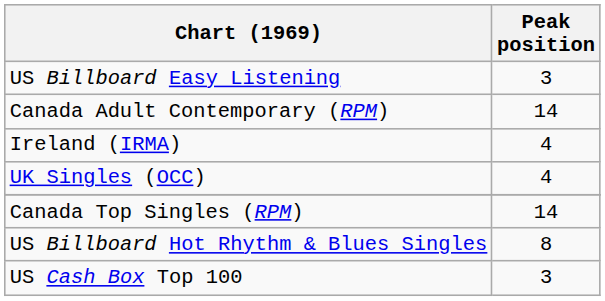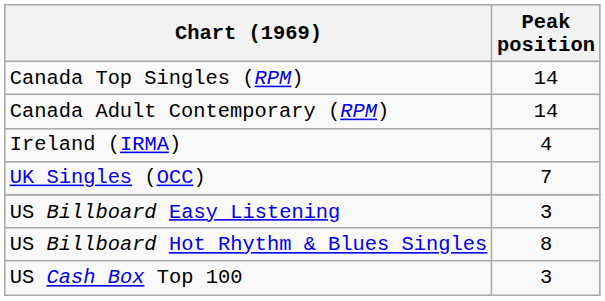 <table class="wikitable sortable">
 <tr>
 <th>Chart (1969)</th>
 <th>Peak<br>position</th>
 </tr>
 <tr>
-<td>US <em>Billboard</em> <a href='#'>Easy Listening</a></td>
-<td style="text-align:center;">3</td>
+<td>Canada Top Singles (<em><a href='#'>RPM</a></em>)</td>
+<td style="text-align:center;">14</td>
 </tr>
 <tr>
 <td>Canada Adult Contemporary (<em><a href='#'>RPM</a></em>)</td>
 <td style="text-align:center;">14</td>
 </tr>
 <tr>
 <td>Ireland (<a href='#'>IRMA</a>)</td>
 <td style="text-align:center;">4</td>
 </tr>
 <tr>
 <td><a href='#'>UK Singles</a> (<a href='#'>OCC</a>)</td>
-<td style="text-align:center;">4</td>
+<td style="text-align:center;">7</td>
 </tr>
 <tr>
 </tr>
 <tr>
-<td>Canada Top Singles (<em><a href='#'>RPM</a></em>)</td>
-<td style="text-align:center;">14</td>
+<td>US <em>Billboard</em> <a href='#'>Easy Listening</a></td>
+<td style="text-align:center;">3</td>
 </tr>
 <tr>
 <td>US <em>Billboard</em> <a href='#'>Hot Rhythm & Blues Singles</a></td>
 <td style="text-align:center;">8</td>
 </tr>
 <tr>
 <td>US <em><a href='#'>Cash Box</a></em> Top 100</td>
 <td style="text-align:center;">3</td>
 </tr>
 </table>
